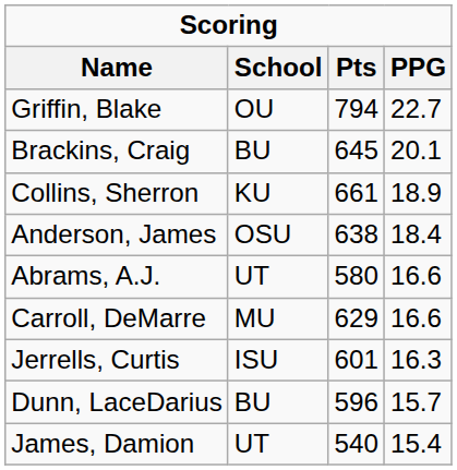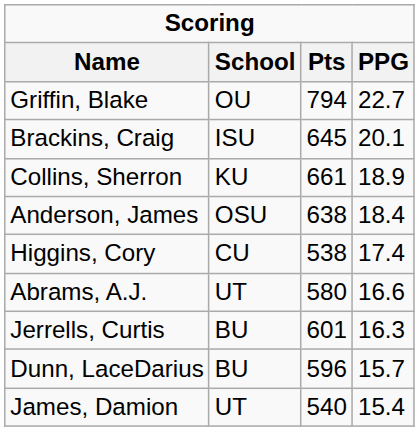 <table class="wikitable">
 <tr>
 <td colspan=4 style="text-align: center;"><strong>Scoring</strong></td>
 </tr>
 <tr>
 <th>Name</th>
 <th>School</th>
 <th>Pts</th>
 <th>PPG</th>
 </tr>
 <tr>
 <td>Griffin, Blake</td>
 <td>OU</td>
 <td>794</td>
 <td>22.7</td>
 </tr>
 <tr>
 <td>Brackins, Craig</td>
-<td>BU</td>
+<td>ISU</td>
 <td>645</td>
 <td>20.1</td>
 </tr>
 <tr>
 <td>Collins, Sherron</td>
 <td>KU</td>
 <td>661</td>
 <td>18.9</td>
 </tr>
 <tr>
 <td>Anderson, James</td>
 <td>OSU</td>
 <td>638</td>
 <td>18.4</td>
 </tr>
 <tr>
+<td>Higgins, Cory</td>
+<td>CU</td>
+<td>538</td>
+<td>17.4</td>
+</tr>
+<tr>
 <td>Abrams, A.J.</td>
 <td>UT</td>
 <td>580</td>
 <td>16.6</td>
 </tr>
 <tr>
-<td>Carroll, DeMarre</td>
-<td>MU</td>
-<td>629</td>
-<td>16.6</td>
-</tr>
-<tr>
 <td>Jerrells, Curtis</td>
-<td>ISU</td>
+<td>BU</td>
 <td>601</td>
 <td>16.3</td>
 </tr>
 <tr>
 <td>Dunn, LaceDarius</td>
 <td>BU</td>
 <td>596</td>
 <td>15.7</td>
 </tr>
 <tr>
 <td>James, Damion</td>
 <td>UT</td>
 <td>540</td>
 <td>15.4</td>
 </tr>
 </table>
